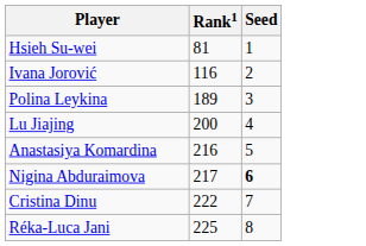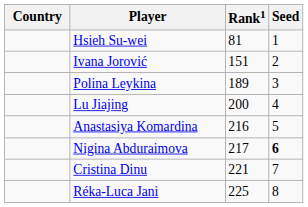 <table class="sortable wikitable">
 <tr>
+<th width="70">Country</th>
 <th width="175">Player</th>
 <th>Rank<sup>1</sup></th>
 <th>Seed</th>
 </tr>
 <tr>
+<td></td>
 <td><a href='#'>Hsieh Su-wei</a></td>
 <td>81</td>
 <td>1</td>
 </tr>
 <tr>
+<td></td>
 <td><a href='#'>Ivana Jorović</a></td>
-<td>116</td>
+<td>151</td>
 <td>2</td>
 </tr>
 <tr>
+<td></td>
 <td><a href='#'>Polina Leykina</a></td>
 <td>189</td>
 <td>3</td>
 </tr>
 <tr>
+<td></td>
 <td><a href='#'>Lu Jiajing</a></td>
 <td>200</td>
 <td>4</td>
 </tr>
 <tr>
+<td></td>
 <td><a href='#'>Anastasiya Komardina</a></td>
 <td>216</td>
 <td>5</td>
 </tr>
 <tr>
+<td></td>
 <td><a href='#'>Nigina Abduraimova</a></td>
 <td>217</td>
 <td><strong>6</strong></td>
 </tr>
 <tr>
+<td></td>
 <td><a href='#'>Cristina Dinu</a></td>
-<td>222</td>
+<td>221</td>
 <td>7</td>
 </tr>
 <tr>
+<td></td>
 <td><a href='#'>Réka-Luca Jani</a></td>
 <td>225</td>
 <td>8</td>
 </tr>
 </table>
